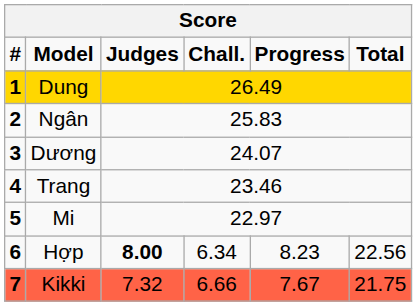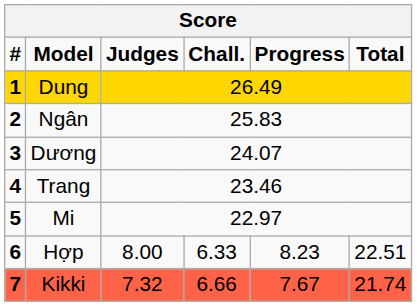 <table class="wikitable collapsible autocollapse" style="text-align:center;">
 <tr>
 <th colspan="6">Score</th>
 </tr>
 <tr>
 <td><strong>#</strong></td>
 <td><strong>Model</strong></td>
 <td><strong>Judges</strong></td>
 <td><strong>Chall.</strong></td>
 <td><strong>Progress</strong></td>
 <td><strong>Total</strong></td>
 </tr>
 <tr>
 <td style="background:gold"><strong>1</strong></td>
 <td style="background:gold">Dung</td>
 <td colspan="4" style="background:gold">26.49</td>
 </tr>
 <tr>
 <td><strong>2</strong></td>
 <td>Ngân</td>
 <td colspan="4">25.83</td>
 </tr>
 <tr>
 <td><strong>3</strong></td>
 <td>Dương</td>
 <td colspan="4">24.07</td>
 </tr>
 <tr>
 <td><strong>4</strong></td>
 <td>Trang</td>
 <td colspan="4">23.46</td>
 </tr>
 <tr>
 <td><strong>5</strong></td>
 <td>Mi</td>
 <td colspan="4">22.97</td>
 </tr>
 <tr>
 <td><strong>6</strong></td>
 <td>Hợp</td>
-<td><strong>8.00</strong></td>
-<td>6.34</td>
+<td>8.00</td>
+<td>6.33</td>
 <td>8.23</td>
-<td>22.56</td>
+<td>22.51</td>
 </tr>
 <tr>
 <td style="background:tomato"><strong>7</strong></td>
 <td style="background:tomato">Kikki</td>
 <td style="background:tomato">7.32</td>
 <td style="background:tomato">6.66</td>
 <td style="background:tomato">7.67</td>
-<td style="background:tomato">21.75</td>
+<td style="background:tomato">21.74</td>
 </tr>
 </table>
